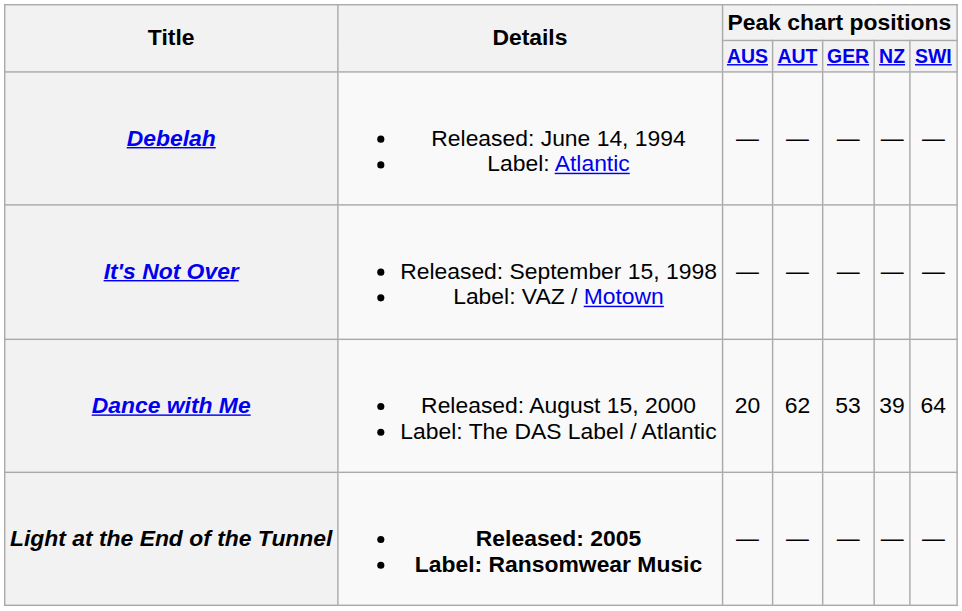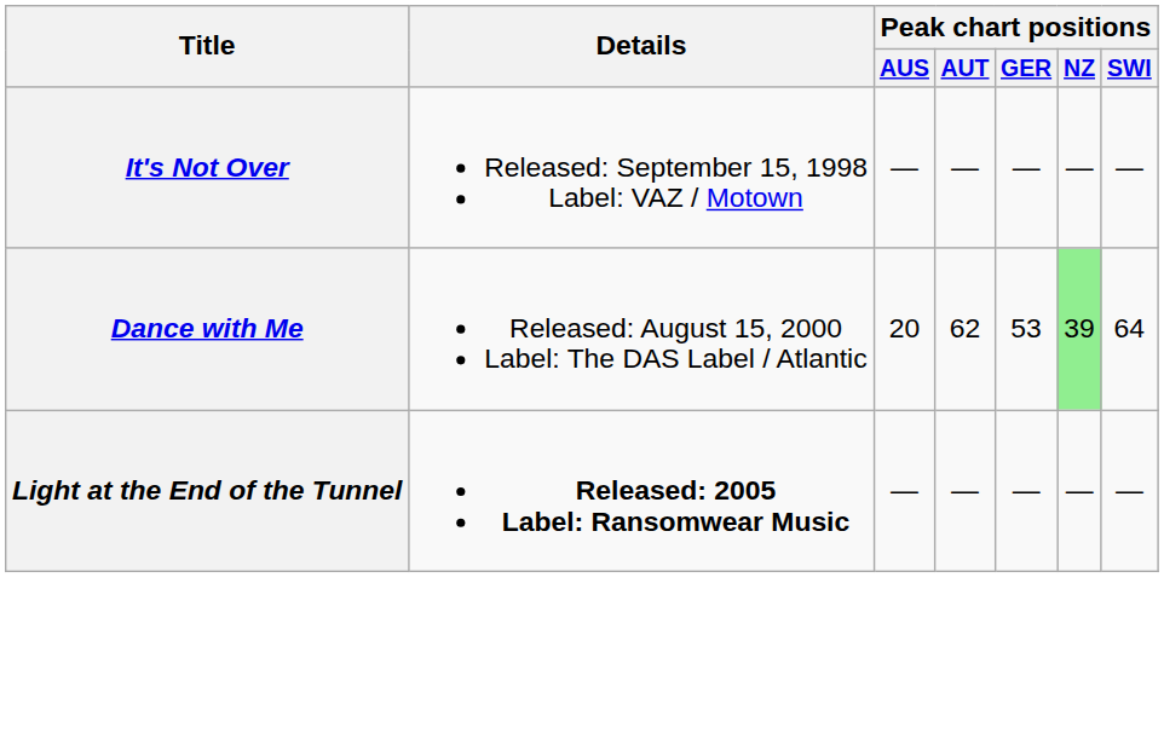 <table class="wikitable plainrowheaders" style="text-align:center">
 <tr>
 <th scope="col" rowspan="2">Title</th>
 <th scope="col" rowspan="2">Details</th>
 <th scope="col" colspan="5">Peak chart positions</th>
 </tr>
 <tr>
 <th scope="col" style="font-size:85%"><a href='#'>AUS</a><br></th>
 <th scope="col" style="font-size:85%"><a href='#'>AUT</a><br></th>
 <th scope="col" style="font-size:85%"><a href='#'>GER</a><br></th>
 <th scope="col" style="font-size:85%"><a href='#'>NZ</a><br></th>
 <th scope="col" style="font-size:85%"><a href='#'>SWI</a><br></th>
-</tr>
-<tr>
-<th scope="row"><em><a href='#'>Debelah</a></em></th>
-<td><br><ul><li>Released: June 14, 1994</li><li>Label: <a href='#'>Atlantic</a></li></ul></td>
-<td>—</td>
-<td>—</td>
-<td>—</td>
-<td>—</td>
-<td>—</td>
 </tr>
 <tr>
 <th scope="row"><em><a href='#'>It's Not Over</a></em></th>
 <td><br><ul><li>Released: September 15, 1998</li><li>Label: VAZ / <a href='#'>Motown</a></li></ul></td>
 <td>—</td>
 <td>—</td>
 <td>—</td>
 <td>—</td>
 <td>—</td>
 </tr>
 <tr>
 <th scope="row"><em><a href='#'>Dance with Me</a></em></th>
 <td><br><ul><li>Released: August 15, 2000</li><li>Label: The DAS Label / Atlantic</li></ul></td>
 <td>20</td>
 <td>62</td>
 <td>53</td>
-<td>39</td>
+<td style="background: lightgreen;">39</td>
 <td>64</td>
 </tr>
 <tr>
 <th scope="row"><em>Light at the End of the Tunnel</em></th>
 <td><strong><br><ul><li>Released: 2005</li><li>Label: Ransomwear Music</li></ul></strong></td>
 <td>—</td>
 <td>—</td>
 <td>—</td>
 <td>—</td>
 <td>—</td>
 </tr>
 </table>
